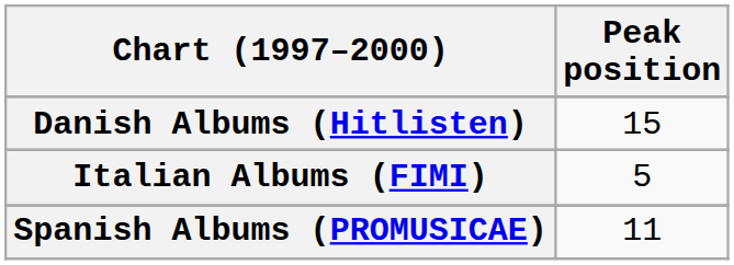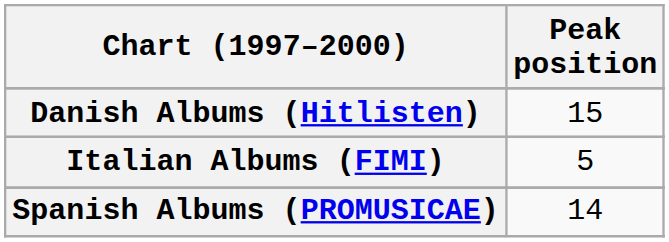 <table class="wikitable sortable plainrowheaders">
 <tr>
 <th>Chart (1997–2000)</th>
 <th>Peak<br>position</th>
 </tr>
 <tr>
 </tr>
 <tr>
 </tr>
 <tr>
 </tr>
 <tr>
 </tr>
 <tr>
 </tr>
 <tr>
 <th scope="row">Danish Albums (<a href='#'>Hitlisten</a>)</th>
 <td style="text-align:center;">15</td>
 </tr>
 <tr>
 </tr>
 <tr>
 </tr>
 <tr>
 </tr>
 <tr>
 </tr>
 <tr>
 </tr>
 <tr>
 <th scope="row">Italian Albums (<a href='#'>FIMI</a>)</th>
 <td align="center">5</td>
 </tr>
 <tr>
 </tr>
 <tr>
 </tr>
 <tr>
 </tr>
 <tr>
 <th scope="row">Spanish Albums (<a href='#'>PROMUSICAE</a>)</th>
-<td align="center">11</td>
+<td align="center">14</td>
 </tr>
 <tr>
 </tr>
 <tr>
 </tr>
 <tr>
 </tr>
 <tr>
 </tr>
 </table>
